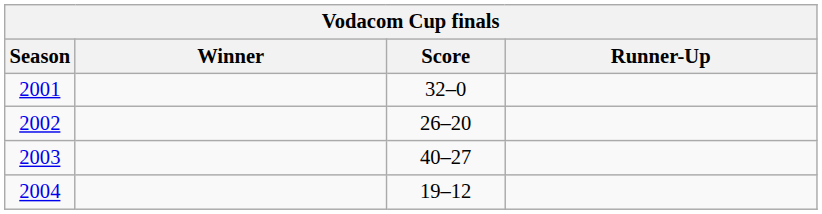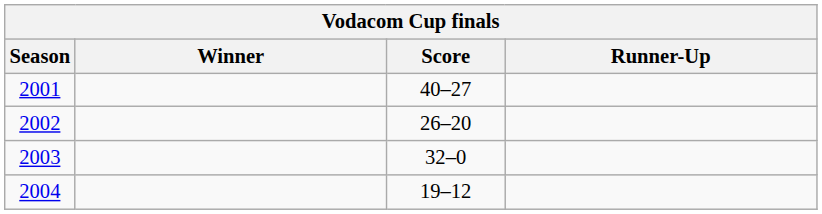 <table class="wikitable sortable" style="text-align:left; font-size:90%; width:45%">
 <tr>
 <th colspan=4>Vodacom Cup finals</th>
 </tr>
 <tr>
 <th style="width:5%;">Season</th>
 <th style="width:40%;">Winner</th>
 <th style="width:15%;">Score</th>
 <th style="width:40%;">Runner-Up</th>
 </tr>
 <tr>
 <td align=center><a href='#'>2001</a></td>
 <td><strong></strong></td>
-<td align=center>32–0</td>
+<td align=center>40–27</td>
 <td></td>
 </tr>
 <tr>
 <td align=center><a href='#'>2002</a></td>
 <td><strong></strong></td>
 <td align=center>26–20</td>
 <td></td>
 </tr>
 <tr>
 <td align=center><a href='#'>2003</a></td>
 <td><strong></strong></td>
-<td align=center>40–27</td>
+<td align=center>32–0</td>
 <td></td>
 </tr>
 <tr>
 <td align=center><a href='#'>2004</a></td>
 <td><strong></strong></td>
 <td align=center>19–12</td>
 <td></td>
 </tr>
 </table>
